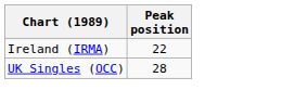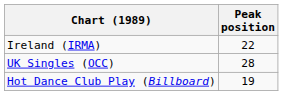 <table class="wikitable sortable">
 <tr>
 <th>Chart (1989)</th>
 <th>Peak<br>position</th>
 </tr>
 <tr>
 <td>Ireland (<a href='#'>IRMA</a>)</td>
 <td align="center">22</td>
 </tr>
 <tr>
 <td><a href='#'>UK Singles</a> (<a href='#'>OCC</a>)</td>
 <td align="center">28</td>
 </tr>
+<tr>
+<td><a href='#'>Hot Dance Club Play</a> (<em><a href='#'>Billboard</a></em>)</td>
+<td align="center">19</td>
+</tr>
 </table>
